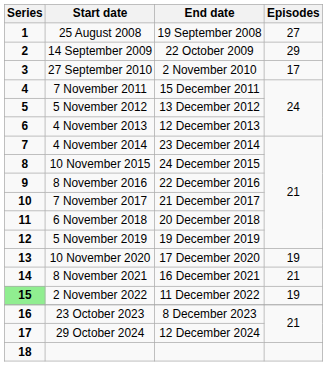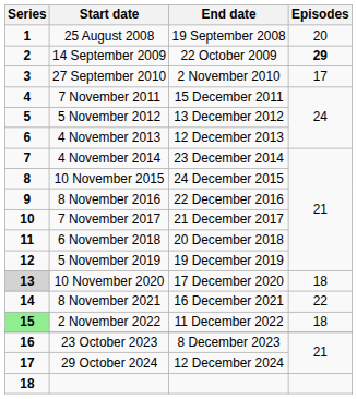 <table class="wikitable" style="text-align:center;">
 <tr>
 <th>Series</th>
 <th>Start date</th>
 <th>End date</th>
 <th>Episodes</th>
 </tr>
 <tr>
 <td><strong>1</strong></td>
 <td>25 August 2008</td>
 <td>19 September 2008</td>
-<td>27</td>
+<td>20</td>
 </tr>
 <tr>
 <td><strong>2</strong></td>
 <td>14 September 2009</td>
 <td>22 October 2009</td>
-<td>29</td>
+<td><strong>29</strong></td>
 </tr>
 <tr>
 <td><strong>3</strong></td>
 <td>27 September 2010</td>
 <td>2 November 2010</td>
 <td>17</td>
 </tr>
 <tr>
 <td><strong>4</strong></td>
 <td>7 November 2011</td>
 <td>15 December 2011</td>
 <td rowspan="3">24</td>
 </tr>
 <tr>
 <td><strong>5</strong></td>
 <td>5 November 2012</td>
 <td>13 December 2012</td>
 </tr>
 <tr>
 <td><strong>6</strong></td>
 <td>4 November 2013</td>
 <td>12 December 2013</td>
 </tr>
 <tr>
 <td><strong>7</strong></td>
 <td>4 November 2014</td>
 <td>23 December 2014</td>
 <td rowspan="6">21</td>
 </tr>
 <tr>
 <td><strong>8</strong></td>
 <td>10 November 2015</td>
 <td>24 December 2015</td>
 </tr>
 <tr>
 <td><strong>9</strong></td>
 <td>8 November 2016</td>
 <td>22 December 2016</td>
 </tr>
 <tr>
 <td><strong>10</strong></td>
 <td>7 November 2017</td>
 <td>21 December 2017</td>
 </tr>
 <tr>
 <td><strong>11</strong></td>
 <td>6 November 2018</td>
 <td>20 December 2018</td>
 </tr>
 <tr>
 <td><strong>12</strong></td>
 <td>5 November 2019</td>
 <td>19 December 2019</td>
 </tr>
 <tr>
-<td><strong>13</strong></td>
+<td style="background: lightgrey;"><strong>13</strong></td>
 <td>10 November 2020</td>
 <td>17 December 2020</td>
-<td>19</td>
+<td>18</td>
 </tr>
 <tr>
 <td><strong>14</strong></td>
 <td>8 November 2021</td>
 <td>16 December 2021</td>
-<td>21</td>
+<td>22</td>
 </tr>
 <tr>
 <td style="background: lightgreen;"><strong>15</strong></td>
 <td>2 November 2022</td>
 <td>11 December 2022</td>
-<td>19</td>
+<td>18</td>
 </tr>
 <tr>
 </tr>
 <tr>
 <td><strong>16</strong></td>
 <td>23 October 2023</td>
 <td>8 December 2023</td>
 <td rowspan="2">21</td>
 </tr>
 <tr>
 <td><strong>17</strong></td>
 <td>29 October 2024</td>
 <td>12 December 2024</td>
 </tr>
 <tr>
 <td><strong>18</strong></td>
 <td></td>
 <td></td>
 </tr>
 </table>
